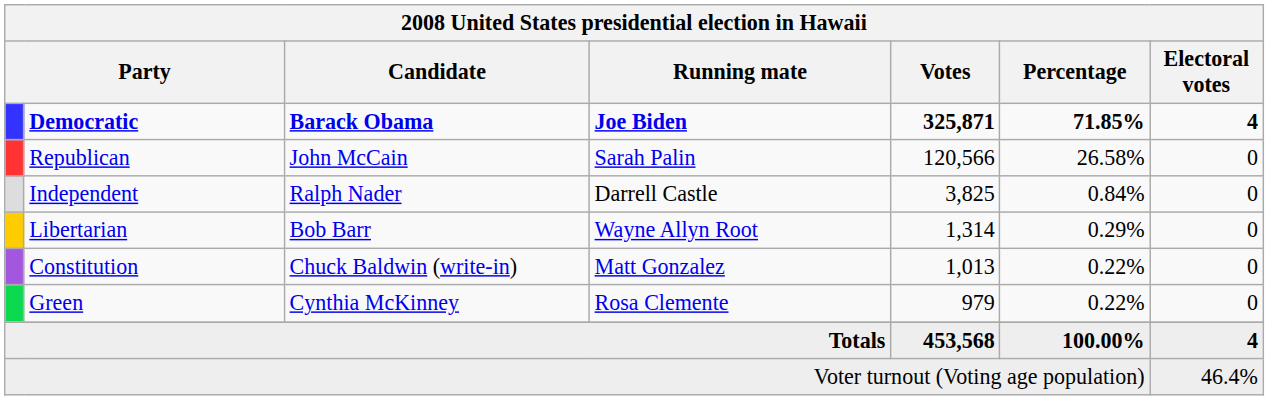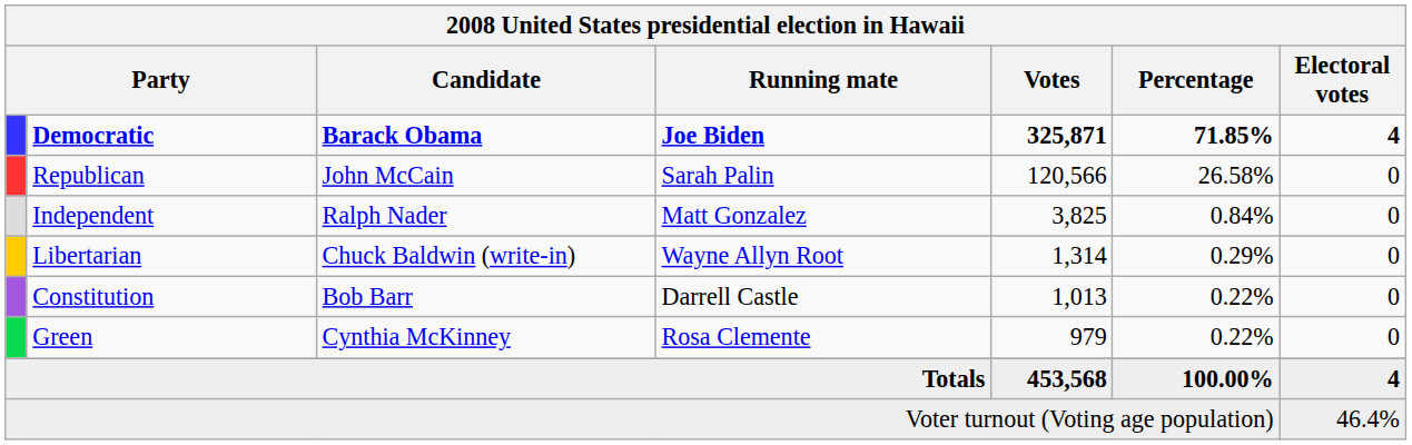 <table class="wikitable" style="font-size: 95%;">
 <tr>
 <th colspan="7">2008 United States presidential election in Hawaii</th>
 </tr>
 <tr>
 <th colspan="2" style="width: 15em">Party</th>
 <th style="width: 17em">Candidate</th>
 <th style="width: 17em">Running mate</th>
 <th style="width: 5em">Votes</th>
 <th style="width: 7em">Percentage</th>
 <th style="width: 5em">Electoral votes</th>
 </tr>
 <tr>
 <th style="background-color:#3333FF; width: 3px"></th>
 <td style="width: 130px"><strong><a href='#'>Democratic</a></strong></td>
 <td><strong><a href='#'>Barack Obama</a></strong></td>
 <td><strong><a href='#'>Joe Biden</a></strong></td>
 <td align="right"><strong>325,871</strong></td>
 <td align="right"><strong>71.85%</strong></td>
 <td align="right"><strong>4</strong></td>
 </tr>
 <tr>
 <th style="background-color:#FF3333; width: 3px"></th>
 <td style="width: 130px"><a href='#'>Republican</a></td>
 <td><a href='#'>John McCain</a></td>
 <td><a href='#'>Sarah Palin</a></td>
 <td align="right">120,566</td>
 <td align="right">26.58%</td>
 <td align="right">0</td>
 </tr>
 <tr>
 <th style="background-color:#DDDDDD; width: 3px"></th>
 <td style="width: 130px"><a href='#'>Independent</a></td>
 <td><a href='#'>Ralph Nader</a></td>
-<td>Darrell Castle</td>
+<td><a href='#'>Matt Gonzalez</a></td>
 <td align="right">3,825</td>
 <td align="right">0.84%</td>
 <td align="right">0</td>
 </tr>
 <tr>
 <th style="background-color:#FFCC00; width: 3px"></th>
 <td style="width: 130px"><a href='#'>Libertarian</a></td>
-<td><a href='#'>Bob Barr</a></td>
+<td><a href='#'>Chuck Baldwin</a> (<a href='#'>write-in</a>)</td>
 <td><a href='#'>Wayne Allyn Root</a></td>
 <td align="right">1,314</td>
 <td align="right">0.29%</td>
 <td align="right">0</td>
 </tr>
 <tr>
 <th style="background-color:#A356DE; width: 3px"></th>
 <td style="width: 130px"><a href='#'>Constitution</a></td>
-<td><a href='#'>Chuck Baldwin</a> (<a href='#'>write-in</a>)</td>
-<td><a href='#'>Matt Gonzalez</a></td>
+<td><a href='#'>Bob Barr</a></td>
+<td>Darrell Castle</td>
 <td align="right">1,013</td>
 <td align="right">0.22%</td>
 <td align="right">0</td>
 </tr>
 <tr>
 <th style="background-color:#0BDA51; width: 3px"></th>
 <td style="width: 130px"><a href='#'>Green</a></td>
 <td><a href='#'>Cynthia McKinney</a></td>
 <td><a href='#'>Rosa Clemente</a></td>
 <td align="right">979</td>
 <td align="right">0.22%</td>
 <td align="right">0</td>
 </tr>
 <tr>
 </tr>
 <tr bgcolor="#EEEEEE">
 <td colspan="4" align="right"><strong>Totals</strong></td>
 <td align="right"><strong>453,568</strong></td>
 <td align="right"><strong>100.00%</strong></td>
 <td align="right"><strong>4</strong></td>
 </tr>
 <tr bgcolor="#EEEEEE">
 <td colspan="6" align="right">Voter turnout (Voting age population)</td>
 <td colspan="1" align="right">46.4%</td>
 </tr>
 </table>
